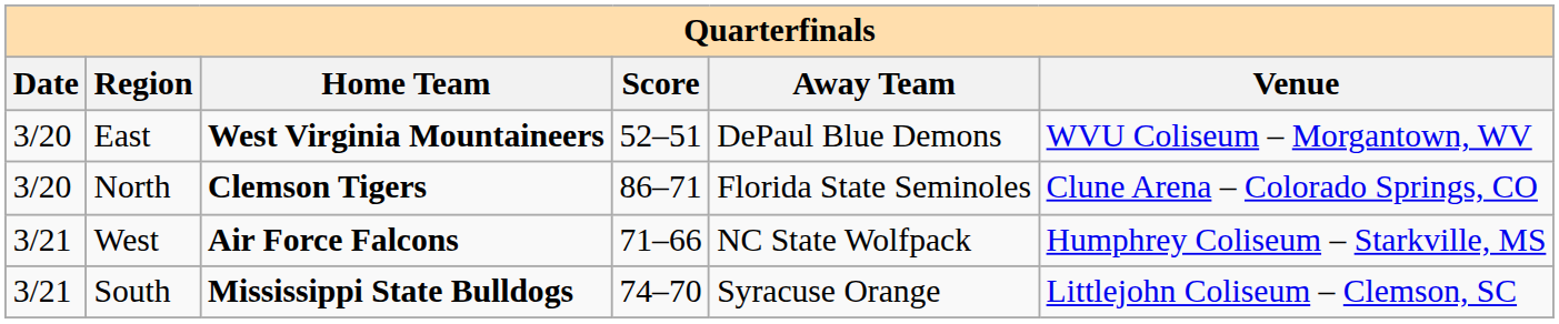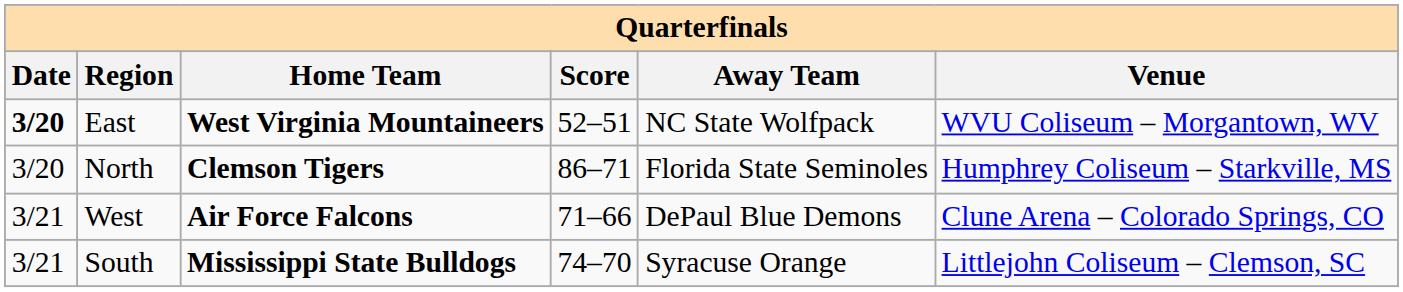 <table class="wikitable">
 <tr>
 <th colspan="6" style="background:#ffdead;">Quarterfinals</th>
 </tr>
 <tr>
 <th>Date</th>
 <th>Region</th>
 <th>Home Team</th>
 <th>Score</th>
 <th>Away Team</th>
 <th>Venue</th>
 </tr>
 <tr>
-<td>3/20</td>
+<td><strong>3/20</strong></td>
 <td>East</td>
 <td><strong>West Virginia Mountaineers</strong></td>
 <td>52–51</td>
-<td>DePaul Blue Demons</td>
+<td>NC State Wolfpack</td>
 <td><a href='#'>WVU Coliseum</a> – <a href='#'>Morgantown, WV</a></td>
 </tr>
 <tr>
 <td>3/20</td>
 <td>North</td>
 <td><strong>Clemson Tigers</strong></td>
 <td>86–71</td>
 <td>Florida State Seminoles</td>
-<td><a href='#'>Clune Arena</a> – <a href='#'>Colorado Springs, CO</a></td>
+<td><a href='#'>Humphrey Coliseum</a> – <a href='#'>Starkville, MS</a></td>
 </tr>
 <tr>
 <td>3/21</td>
 <td>West</td>
 <td><strong>Air Force Falcons</strong></td>
 <td>71–66</td>
-<td>NC State Wolfpack</td>
-<td><a href='#'>Humphrey Coliseum</a> – <a href='#'>Starkville, MS</a></td>
+<td>DePaul Blue Demons</td>
+<td><a href='#'>Clune Arena</a> – <a href='#'>Colorado Springs, CO</a></td>
 </tr>
 <tr>
 <td>3/21</td>
 <td>South</td>
 <td><strong>Mississippi State Bulldogs</strong></td>
 <td>74–70</td>
 <td>Syracuse Orange</td>
 <td><a href='#'>Littlejohn Coliseum</a> – <a href='#'>Clemson, SC</a></td>
 </tr>
 </table>
